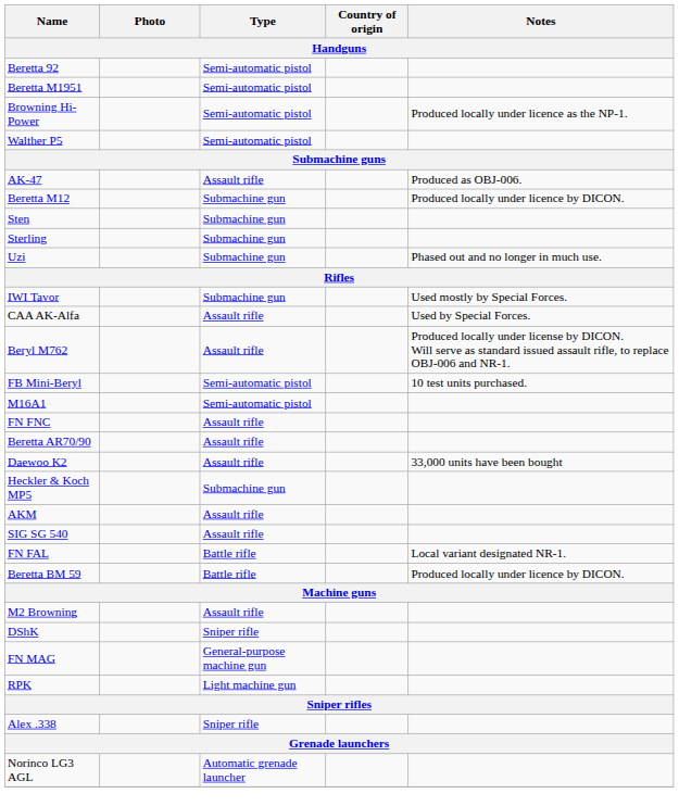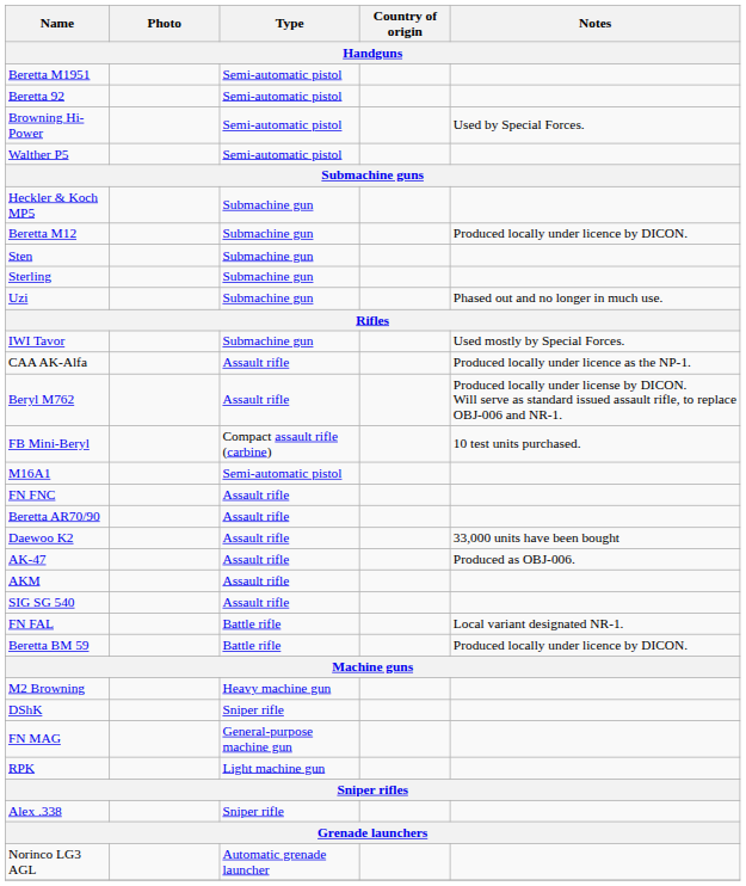 <table class="wikitable">
 <tr>
 <th>Name</th>
 <th style="width:15%;">Photo</th>
 <th>Type</th>
 <th>Country of origin</th>
 <th>Notes</th>
 </tr>
 <tr>
 <th colspan="5"><a href='#'>Handguns</a></th>
 </tr>
 <tr>
-<td><a href='#'>Beretta 92</a></td>
+<td><a href='#'>Beretta M1951</a></td>
 <td></td>
 <td><a href='#'>Semi-automatic pistol</a></td>
 <td></td>
 <td></td>
 </tr>
 <tr>
-<td><a href='#'>Beretta M1951</a></td>
+<td><a href='#'>Beretta 92</a></td>
 <td></td>
 <td><a href='#'>Semi-automatic pistol</a></td>
 <td></td>
 <td></td>
 </tr>
 <tr>
 <td><a href='#'>Browning Hi-Power</a></td>
 <td></td>
 <td><a href='#'>Semi-automatic pistol</a></td>
 <td><br></td>
-<td>Produced locally under licence as the NP-1.</td>
+<td>Used by Special Forces.</td>
 </tr>
 <tr>
 <td><a href='#'>Walther P5</a></td>
 <td></td>
 <td><a href='#'>Semi-automatic pistol</a></td>
 <td></td>
 <td></td>
 </tr>
 <tr>
 <th colspan="5"><a href='#'>Submachine guns</a></th>
 </tr>
 <tr>
-<td><a href='#'>AK-47</a></td>
+<td><a href='#'>Heckler & Koch MP5</a></td>
 <td></td>
-<td><a href='#'>Assault rifle</a></td>
-<td><br></td>
-<td>Produced as OBJ-006.</td>
+<td><a href='#'>Submachine gun</a></td>
+<td></td>
+<td></td>
 </tr>
 <tr>
 <td><a href='#'>Beretta M12</a></td>
 <td></td>
 <td><a href='#'>Submachine gun</a></td>
 <td><br></td>
 <td>Produced locally under licence by DICON.</td>
 </tr>
 <tr>
 <td><a href='#'>Sten</a></td>
 <td></td>
 <td><a href='#'>Submachine gun</a></td>
 <td></td>
 <td></td>
 </tr>
 <tr>
 <td><a href='#'>Sterling</a></td>
 <td></td>
 <td><a href='#'>Submachine gun</a></td>
 <td></td>
 <td></td>
 </tr>
 <tr>
 <td><a href='#'>Uzi</a></td>
 <td></td>
 <td><a href='#'>Submachine gun</a></td>
 <td></td>
 <td>Phased out and no longer in much use.</td>
 </tr>
 <tr>
 <th colspan="5"><a href='#'>Rifles</a></th>
 </tr>
 <tr>
 <td><a href='#'>IWI Tavor</a></td>
 <td></td>
 <td><a href='#'>Submachine gun</a></td>
 <td></td>
 <td>Used mostly by Special Forces.</td>
 </tr>
 <tr>
 <td>CAA AK-Alfa</td>
 <td></td>
 <td><a href='#'>Assault rifle</a></td>
 <td><br></td>
-<td>Used by Special Forces.</td>
+<td>Produced locally under licence as the NP-1.</td>
 </tr>
 <tr>
 <td><a href='#'>Beryl M762</a></td>
 <td></td>
 <td><a href='#'>Assault rifle</a></td>
 <td><br></td>
 <td>Produced locally under license by DICON.<br>Will serve as standard issued assault rifle, to replace OBJ-006 and NR-1.</td>
 </tr>
 <tr>
 <td><a href='#'>FB Mini-Beryl</a></td>
 <td></td>
-<td><a href='#'>Semi-automatic pistol</a></td>
+<td>Compact <a href='#'>assault rifle</a> (<a href='#'>carbine</a>)</td>
 <td></td>
 <td>10 test units purchased.</td>
 </tr>
 <tr>
 <td><a href='#'>M16A1</a></td>
 <td></td>
 <td><a href='#'>Semi-automatic pistol</a></td>
 <td></td>
 <td></td>
 </tr>
 <tr>
 <td><a href='#'>FN FNC</a></td>
 <td></td>
 <td><a href='#'>Assault rifle</a></td>
 <td></td>
 <td></td>
 </tr>
 <tr>
 <td><a href='#'>Beretta AR70/90</a></td>
 <td></td>
 <td><a href='#'>Assault rifle</a></td>
 <td></td>
 <td></td>
 </tr>
 <tr>
 <td><a href='#'>Daewoo K2</a></td>
 <td></td>
 <td><a href='#'>Assault rifle</a></td>
 <td></td>
 <td>33,000 units have been bought</td>
 </tr>
 <tr>
-<td><a href='#'>Heckler & Koch MP5</a></td>
+<td><a href='#'>AK-47</a></td>
 <td></td>
-<td><a href='#'>Submachine gun</a></td>
-<td></td>
-<td></td>
+<td><a href='#'>Assault rifle</a></td>
+<td><br></td>
+<td>Produced as OBJ-006.</td>
 </tr>
 <tr>
 <td><a href='#'>AKM</a></td>
 <td></td>
 <td><a href='#'>Assault rifle</a></td>
 <td></td>
 <td></td>
 </tr>
 <tr>
 <td><a href='#'>SIG SG 540</a></td>
 <td></td>
 <td><a href='#'>Assault rifle</a></td>
 <td></td>
 <td></td>
 </tr>
 <tr>
 <td><a href='#'>FN FAL</a></td>
 <td></td>
 <td><a href='#'>Battle rifle</a></td>
 <td><br></td>
 <td>Local variant designated NR-1.</td>
 </tr>
 <tr>
 <td><a href='#'>Beretta BM 59</a></td>
 <td></td>
 <td><a href='#'>Battle rifle</a></td>
 <td><br></td>
 <td>Produced locally under licence by DICON.</td>
 </tr>
 <tr>
 <th colspan="5"><a href='#'>Machine guns</a></th>
 </tr>
 <tr>
 <td><a href='#'>M2 Browning</a></td>
 <td></td>
-<td><a href='#'>Assault rifle</a></td>
+<td><a href='#'>Heavy machine gun</a></td>
 <td></td>
 <td></td>
 </tr>
 <tr>
 <td><a href='#'>DShK</a></td>
 <td></td>
 <td><a href='#'>Sniper rifle</a></td>
 <td></td>
 <td></td>
 </tr>
 <tr>
 <td><a href='#'>FN MAG</a></td>
 <td></td>
 <td><a href='#'>General-purpose machine gun</a></td>
 <td></td>
 <td></td>
 </tr>
 <tr>
 <td><a href='#'>RPK</a></td>
 <td></td>
 <td><a href='#'>Light machine gun</a></td>
 <td></td>
 <td></td>
 </tr>
 <tr>
 <th colspan="5"><a href='#'>Sniper rifles</a></th>
 </tr>
 <tr>
 <td><a href='#'>Alex .338</a></td>
 <td></td>
 <td><a href='#'>Sniper rifle</a></td>
 <td></td>
 <td></td>
 </tr>
 <tr>
 <th colspan="5"><a href='#'>Grenade launchers</a></th>
 </tr>
 <tr>
 <td>Norinco LG3 AGL</td>
 <td></td>
 <td><a href='#'>Automatic grenade launcher</a></td>
 <td></td>
 <td></td>
 </tr>
 <tr>
 </tr>
 </table>
